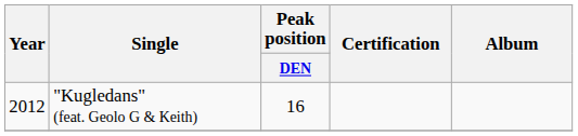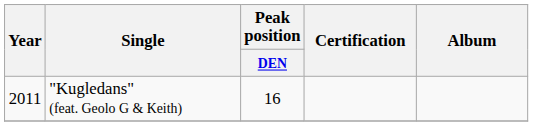 <table class="wikitable">
 <tr>
 <th align="center" rowspan="2">Year</th>
 <th align="center" rowspan="2" width="180">Single</th>
 <th align="center" colspan="1">Peak<br>position</th>
 <th align="center" rowspan="2" width="100">Certification</th>
 <th align="center" rowspan="2" width="100">Album</th>
 </tr>
 <tr>
 <th width="20"><small><a href='#'>DEN</a></small></th>
 </tr>
 <tr>
-<td align="center">2012</td>
+<td align="center">2011</td>
 <td>"Kugledans"<br><small>(feat. Geolo G & Keith)</small></td>
 <td align="center">16</td>
 <td align="center"></td>
 <td align="center"></td>
 </tr>
 <tr>
 </tr>
 </table>
